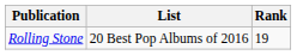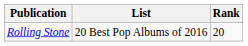 <table class="wikitable sortable">
 <tr>
 <th>Publication</th>
 <th>List</th>
 <th>Rank</th>
 </tr>
 <tr>
 <td><em><a href='#'>Rolling Stone</a></em></td>
 <td>20 Best Pop Albums of 2016</td>
-<td>19</td>
+<td>20</td>
 </tr>
 </table>
